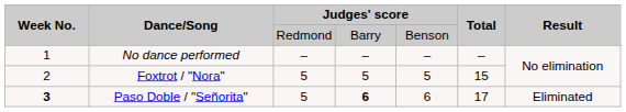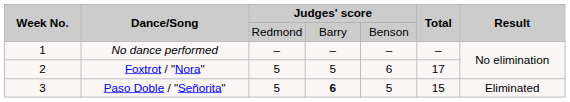 <table class="wikitable collapsible">
 <tr>
 <th rowspan="2" style="background:#ccc; text-align:Center;"><strong>Week No.</strong></th>
 <th rowspan="2" style="background:#ccc; text-align:Center;"><strong>Dance/Song</strong></th>
 <th colspan="3" style="background:#ccc; text-align:Center;"><strong>Judges' score</strong></th>
 <th rowspan="2" style="background:#ccc; text-align:Center;"><strong>Total</strong></th>
 <th rowspan="2" style="background:#ccc; text-align:Center;"><strong>Result</strong></th>
 </tr>
 <tr style="text-align:center; background:#ccc;">
 <td style="width:10%; ">Redmond</td>
 <td style="width:10%; ">Barry</td>
 <td style="width:10%; ">Benson</td>
 </tr>
 <tr style="text-align:center; background:#faf6f6;">
 <td>1</td>
 <td><em>No dance performed</em></td>
 <td>–</td>
 <td>–</td>
 <td>–</td>
 <td>–</td>
 <td rowspan="2">No elimination</td>
 </tr>
 <tr style="text-align:center; background:#faf6f6;">
 <td>2</td>
 <td><a href='#'>Foxtrot</a> / "<a href='#'>Nora</a>"</td>
 <td>5</td>
 <td>5</td>
-<td>5</td>
-<td>15</td>
+<td>6</td>
+<td>17</td>
 </tr>
 <tr style="text-align:center; background:#faf6f6">
-<td><strong>3</strong></td>
+<td>3</td>
 <td><a href='#'>Paso Doble</a> / "<a href='#'>Señorita</a>"</td>
 <td>5</td>
 <td><strong>6</strong></td>
-<td>6</td>
-<td>17</td>
+<td>5</td>
+<td>15</td>
 <td>Eliminated</td>
 </tr>
 </table>
